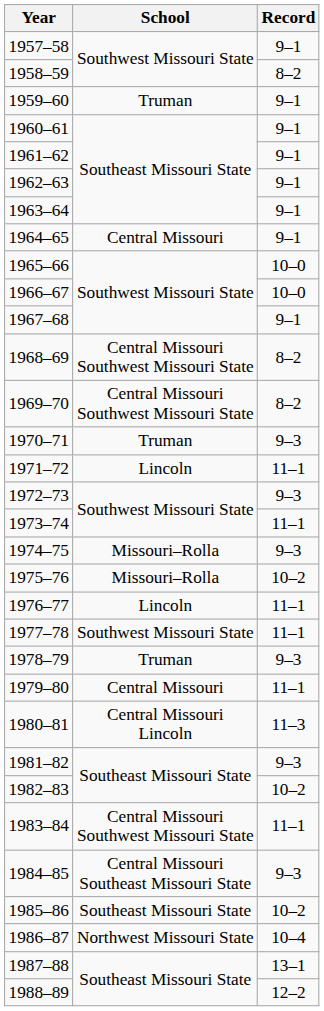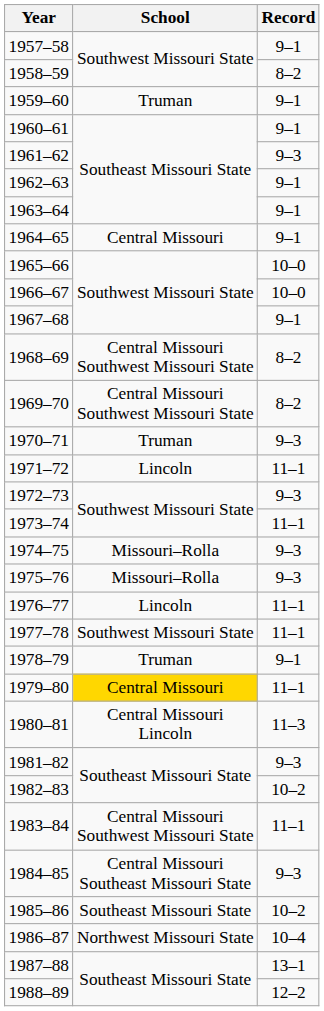 <table class="wikitable" style="text-align:center">
 <tr>
 <th>Year</th>
 <th>School</th>
 <th>Record</th>
 </tr>
 <tr>
 <td>1957–58</td>
 <td rowspan=2>Southwest Missouri State</td>
 <td>9–1</td>
 </tr>
 <tr>
 <td>1958–59</td>
 <td>8–2</td>
 </tr>
 <tr>
 <td>1959–60</td>
 <td>Truman</td>
 <td>9–1</td>
 </tr>
 <tr>
 <td>1960–61</td>
 <td rowspan=4>Southeast Missouri State</td>
 <td>9–1</td>
 </tr>
 <tr>
 <td>1961–62</td>
-<td>9–1</td>
+<td>9–3</td>
 </tr>
 <tr>
 <td>1962–63</td>
 <td>9–1</td>
 </tr>
 <tr>
 <td>1963–64</td>
 <td>9–1</td>
 </tr>
 <tr>
 <td>1964–65</td>
 <td>Central Missouri</td>
 <td>9–1</td>
 </tr>
 <tr>
 <td>1965–66</td>
 <td rowspan=3>Southwest Missouri State</td>
 <td>10–0</td>
 </tr>
 <tr>
 <td>1966–67</td>
 <td>10–0</td>
 </tr>
 <tr>
 <td>1967–68</td>
 <td>9–1</td>
 </tr>
 <tr>
 <td>1968–69</td>
 <td>Central Missouri<br>Southwest Missouri State</td>
 <td>8–2</td>
 </tr>
 <tr>
 <td>1969–70</td>
 <td>Central Missouri<br>Southwest Missouri State</td>
 <td>8–2</td>
 </tr>
 <tr>
 <td>1970–71</td>
 <td>Truman</td>
 <td>9–3</td>
 </tr>
 <tr>
 <td>1971–72</td>
 <td>Lincoln</td>
 <td>11–1</td>
 </tr>
 <tr>
 <td>1972–73</td>
 <td rowspan=2>Southwest Missouri State</td>
 <td>9–3</td>
 </tr>
 <tr>
 <td>1973–74</td>
 <td>11–1</td>
 </tr>
 <tr>
 <td>1974–75</td>
 <td>Missouri–Rolla</td>
 <td>9–3</td>
 </tr>
 <tr>
 <td>1975–76</td>
 <td>Missouri–Rolla</td>
-<td>10–2</td>
+<td>9–3</td>
 </tr>
 <tr>
 <td>1976–77</td>
 <td>Lincoln</td>
 <td>11–1</td>
 </tr>
 <tr>
 <td>1977–78</td>
 <td>Southwest Missouri State</td>
 <td>11–1</td>
 </tr>
 <tr>
 <td>1978–79</td>
 <td>Truman</td>
-<td>9–3</td>
+<td>9–1</td>
 </tr>
 <tr>
 <td>1979–80</td>
-<td>Central Missouri</td>
+<td style="background: gold;">Central Missouri</td>
 <td>11–1</td>
 </tr>
 <tr>
 <td>1980–81</td>
 <td>Central Missouri<br>Lincoln</td>
 <td>11–3</td>
 </tr>
 <tr>
 <td>1981–82</td>
 <td rowspan=2>Southeast Missouri State</td>
 <td>9–3</td>
 </tr>
 <tr>
 <td>1982–83</td>
 <td>10–2</td>
 </tr>
 <tr>
 <td>1983–84</td>
 <td>Central Missouri<br>Southwest Missouri State</td>
 <td>11–1</td>
 </tr>
 <tr>
 <td>1984–85</td>
 <td>Central Missouri<br>Southeast Missouri State</td>
 <td>9–3</td>
 </tr>
 <tr>
 <td>1985–86</td>
 <td>Southeast Missouri State</td>
 <td>10–2</td>
 </tr>
 <tr>
 <td>1986–87</td>
 <td>Northwest Missouri State</td>
 <td>10–4</td>
 </tr>
 <tr>
 <td>1987–88</td>
 <td rowspan=2>Southeast Missouri State</td>
 <td>13–1</td>
 </tr>
 <tr>
 <td>1988–89</td>
 <td>12–2</td>
 </tr>
 </table>
